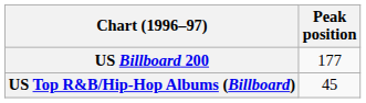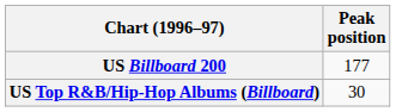 <table class="wikitable sortable plainrowheaders" style="text-align:center">
 <tr>
 <th scope="col">Chart (1996–97)</th>
 <th scope="col">Peak<br> position</th>
 </tr>
 <tr>
 <th scope="row">US <a href='#'><em>Billboard</em> 200</a></th>
 <td>177</td>
 </tr>
 <tr>
 <th scope="row">US <a href='#'>Top R&B/Hip-Hop Albums</a> (<em><a href='#'>Billboard</a></em>)</th>
-<td>45</td>
+<td>30</td>
 </tr>
 </table>
